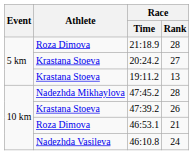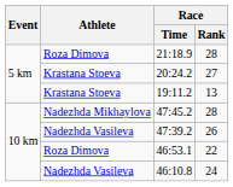 <table class="wikitable" border="1" style="font-size:90%">
 <tr>
 <th rowspan=2>Event</th>
 <th rowspan=2>Athlete</th>
 <th colspan=2>Race</th>
 </tr>
 <tr>
 <th>Time</th>
 <th>Rank</th>
 </tr>
 <tr>
 <td rowspan=3>5 km</td>
 <td><a href='#'>Roza Dimova</a></td>
 <td align=center>21:18.9</td>
 <td align=center>28</td>
 </tr>
 <tr>
 <td><a href='#'>Krastana Stoeva</a></td>
 <td align=center>20:24.2</td>
 <td align=center>27</td>
 </tr>
 <tr>
 <td><a href='#'>Krastana Stoeva</a></td>
 <td align=center>19:11.2</td>
 <td align=center>13</td>
 </tr>
 <tr>
 <td rowspan=4>10 km</td>
 <td><a href='#'>Nadezhda Mikhaylova</a></td>
 <td align=center>47:45.2</td>
 <td align=center>28</td>
 </tr>
 <tr>
-<td><a href='#'>Krastana Stoeva</a></td>
+<td><a href='#'>Nadezhda Vasileva</a></td>
 <td align=center>47:39.2</td>
 <td align=center>26</td>
 </tr>
 <tr>
 <td><a href='#'>Roza Dimova</a></td>
 <td align=center>46:53.1</td>
-<td align=center>21</td>
+<td align=center>22</td>
 </tr>
 <tr>
 <td><a href='#'>Nadezhda Vasileva</a></td>
 <td align=center>46:10.8</td>
 <td align=center>24</td>
 </tr>
 </table>
